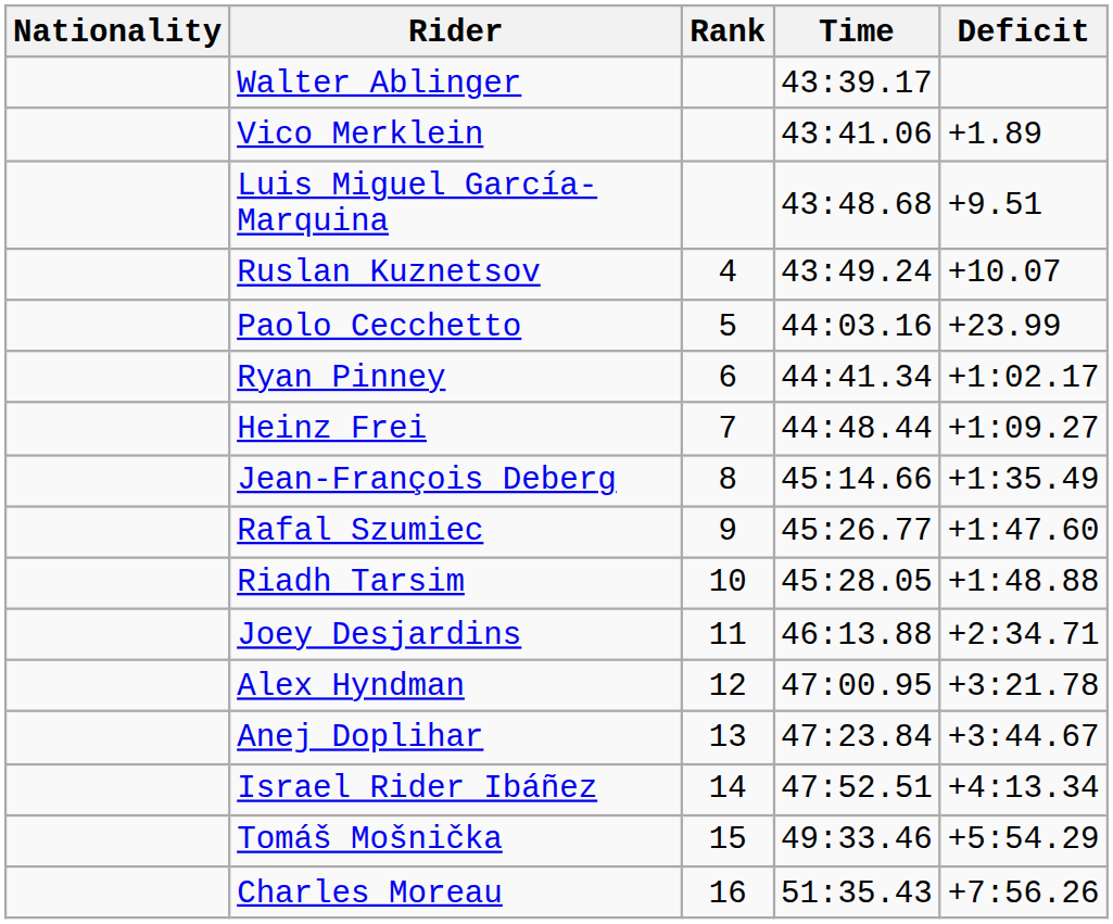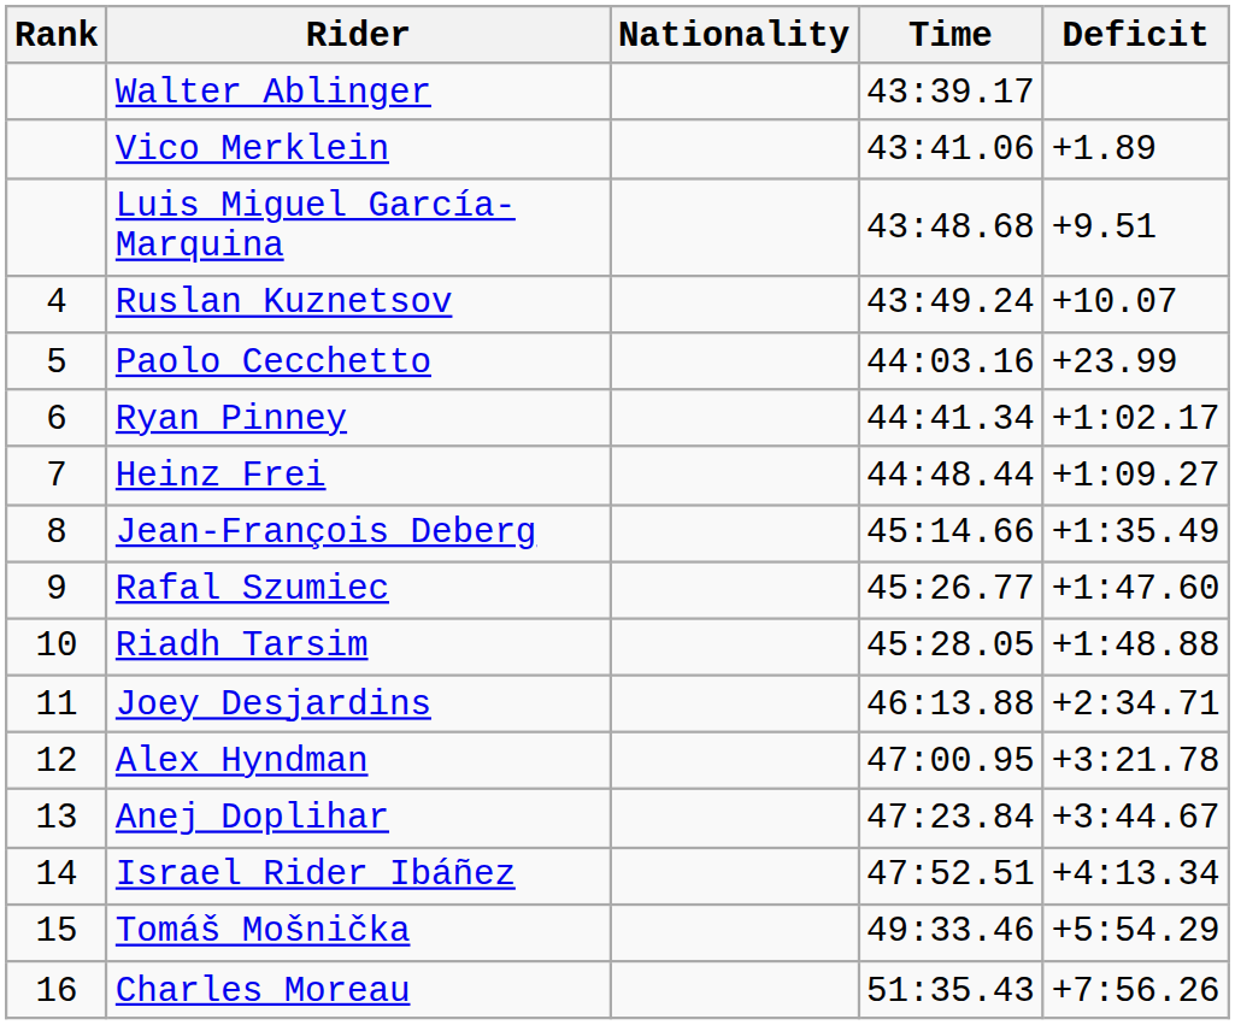 <table class="wikitable sortable" style="text-align:left">
 <tr>
+<th width=20>Rank</th>
+<th width=180>Rider</th>
 <th>Nationality</th>
-<th width=180>Rider</th>
-<th width=20>Rank</th>
 <th>Time</th>
 <th>Deficit</th>
 </tr>
 <tr>
+<td align=center></td>
+<td><a href='#'>Walter Ablinger</a></td>
 <td></td>
-<td><a href='#'>Walter Ablinger</a></td>
-<td align=center></td>
 <td>43:39.17</td>
 <td></td>
 </tr>
 <tr>
+<td align=center></td>
+<td><a href='#'>Vico Merklein</a></td>
 <td></td>
-<td><a href='#'>Vico Merklein</a></td>
-<td align=center></td>
 <td>43:41.06</td>
 <td>+1.89</td>
 </tr>
 <tr>
+<td align=center></td>
+<td><a href='#'>Luis Miguel García-Marquina</a></td>
 <td></td>
-<td><a href='#'>Luis Miguel García-Marquina</a></td>
-<td align=center></td>
 <td>43:48.68</td>
 <td>+9.51</td>
 </tr>
 <tr>
+<td align=center>4</td>
+<td><a href='#'>Ruslan Kuznetsov</a></td>
 <td></td>
-<td><a href='#'>Ruslan Kuznetsov</a></td>
-<td align=center>4</td>
 <td>43:49.24</td>
 <td>+10.07</td>
 </tr>
 <tr>
+<td align=center>5</td>
+<td><a href='#'>Paolo Cecchetto</a></td>
 <td></td>
-<td><a href='#'>Paolo Cecchetto</a></td>
-<td align=center>5</td>
 <td>44:03.16</td>
 <td>+23.99</td>
 </tr>
 <tr>
+<td align=center>6</td>
+<td><a href='#'>Ryan Pinney</a></td>
 <td></td>
-<td><a href='#'>Ryan Pinney</a></td>
-<td align=center>6</td>
 <td>44:41.34</td>
 <td>+1:02.17</td>
 </tr>
 <tr>
+<td align=center>7</td>
+<td><a href='#'>Heinz Frei</a></td>
 <td></td>
-<td><a href='#'>Heinz Frei</a></td>
-<td align=center>7</td>
 <td>44:48.44</td>
 <td>+1:09.27</td>
 </tr>
 <tr>
+<td align=center>8</td>
+<td><a href='#'>Jean-François Deberg</a></td>
 <td></td>
-<td><a href='#'>Jean-François Deberg</a></td>
-<td align=center>8</td>
 <td>45:14.66</td>
 <td>+1:35.49</td>
 </tr>
 <tr>
+<td align=center>9</td>
+<td><a href='#'>Rafal Szumiec</a></td>
 <td></td>
-<td><a href='#'>Rafal Szumiec</a></td>
-<td align=center>9</td>
 <td>45:26.77</td>
 <td>+1:47.60</td>
 </tr>
 <tr>
+<td align=center>10</td>
+<td><a href='#'>Riadh Tarsim</a></td>
 <td></td>
-<td><a href='#'>Riadh Tarsim</a></td>
-<td align=center>10</td>
 <td>45:28.05</td>
 <td>+1:48.88</td>
 </tr>
 <tr>
+<td align=center>11</td>
+<td><a href='#'>Joey Desjardins</a></td>
 <td></td>
-<td><a href='#'>Joey Desjardins</a></td>
-<td align=center>11</td>
 <td>46:13.88</td>
 <td>+2:34.71</td>
 </tr>
 <tr>
+<td align=center>12</td>
+<td><a href='#'>Alex Hyndman</a></td>
 <td></td>
-<td><a href='#'>Alex Hyndman</a></td>
-<td align=center>12</td>
 <td>47:00.95</td>
 <td>+3:21.78</td>
 </tr>
 <tr>
+<td align=center>13</td>
+<td><a href='#'>Anej Doplihar</a></td>
 <td></td>
-<td><a href='#'>Anej Doplihar</a></td>
-<td align=center>13</td>
 <td>47:23.84</td>
 <td>+3:44.67</td>
 </tr>
 <tr>
+<td align=center>14</td>
+<td><a href='#'>Israel Rider Ibáñez</a></td>
 <td></td>
-<td><a href='#'>Israel Rider Ibáñez</a></td>
-<td align=center>14</td>
 <td>47:52.51</td>
 <td>+4:13.34</td>
 </tr>
 <tr>
+<td align=center>15</td>
+<td><a href='#'>Tomáš Mošnička</a></td>
 <td></td>
-<td><a href='#'>Tomáš Mošnička</a></td>
-<td align=center>15</td>
 <td>49:33.46</td>
 <td>+5:54.29</td>
 </tr>
 <tr>
+<td align=center>16</td>
+<td><a href='#'>Charles Moreau</a></td>
 <td></td>
-<td><a href='#'>Charles Moreau</a></td>
-<td align=center>16</td>
 <td>51:35.43</td>
 <td>+7:56.26</td>
 </tr>
 </table>
